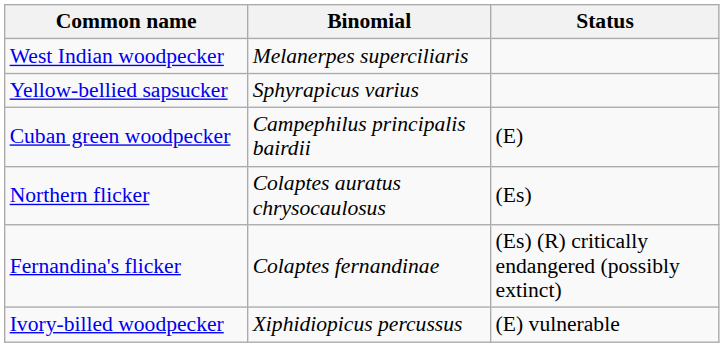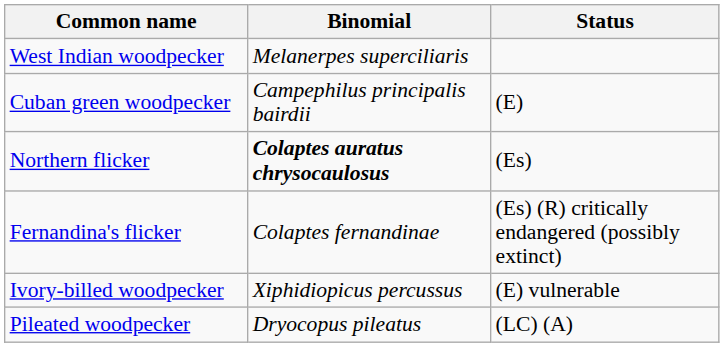 <table width=60% class="wikitable">
 <tr>
 <th width=34%>Common name</th>
 <th width=34%>Binomial</th>
 <th width=32%>Status</th>
 </tr>
 <tr>
 <td><a href='#'>West Indian woodpecker</a></td>
 <td><em>Melanerpes superciliaris</em></td>
 <td></td>
 </tr>
 <tr>
-<td><a href='#'>Yellow-bellied sapsucker</a></td>
-<td><em>Sphyrapicus varius</em></td>
-<td></td>
-</tr>
-<tr>
 <td><a href='#'>Cuban green woodpecker</a></td>
 <td><em>Campephilus principalis bairdii</em></td>
 <td>(E)</td>
 </tr>
 <tr>
 <td><a href='#'>Northern flicker</a></td>
-<td><em>Colaptes auratus chrysocaulosus</em></td>
+<td><strong><em>Colaptes auratus chrysocaulosus</em></strong></td>
 <td>(Es)</td>
 </tr>
 <tr>
 <td><a href='#'>Fernandina's flicker</a></td>
 <td><em>Colaptes fernandinae</em></td>
 <td>(Es) (R) critically endangered (possibly extinct)</td>
 </tr>
 <tr>
 <td><a href='#'>Ivory-billed woodpecker</a></td>
 <td><em>Xiphidiopicus percussus</em></td>
 <td>(E) vulnerable</td>
 </tr>
+<tr>
+<td><a href='#'>Pileated woodpecker</a></td>
+<td><em>Dryocopus pileatus</em></td>
+<td>(LC) (A)</td>
+</tr>
 </table>
